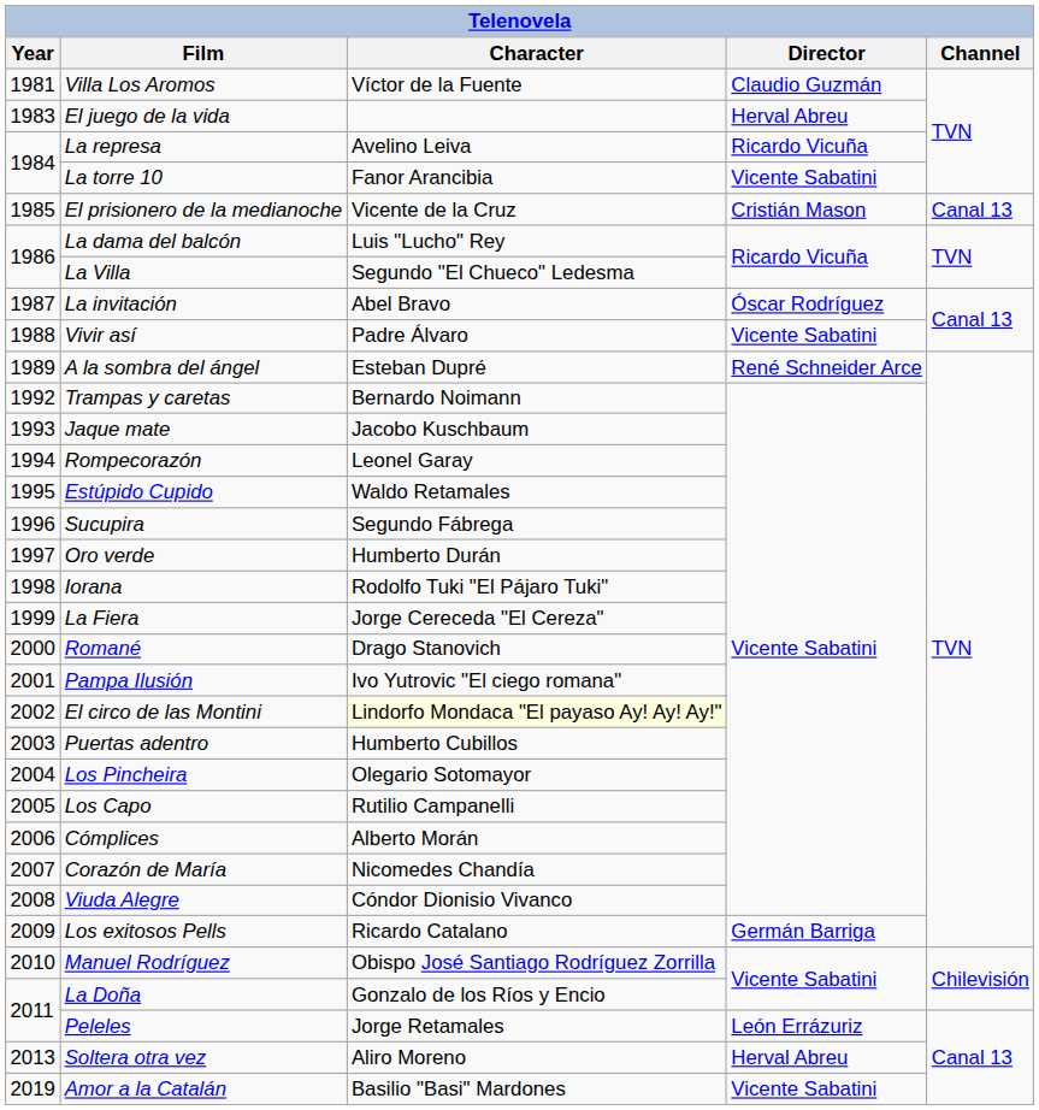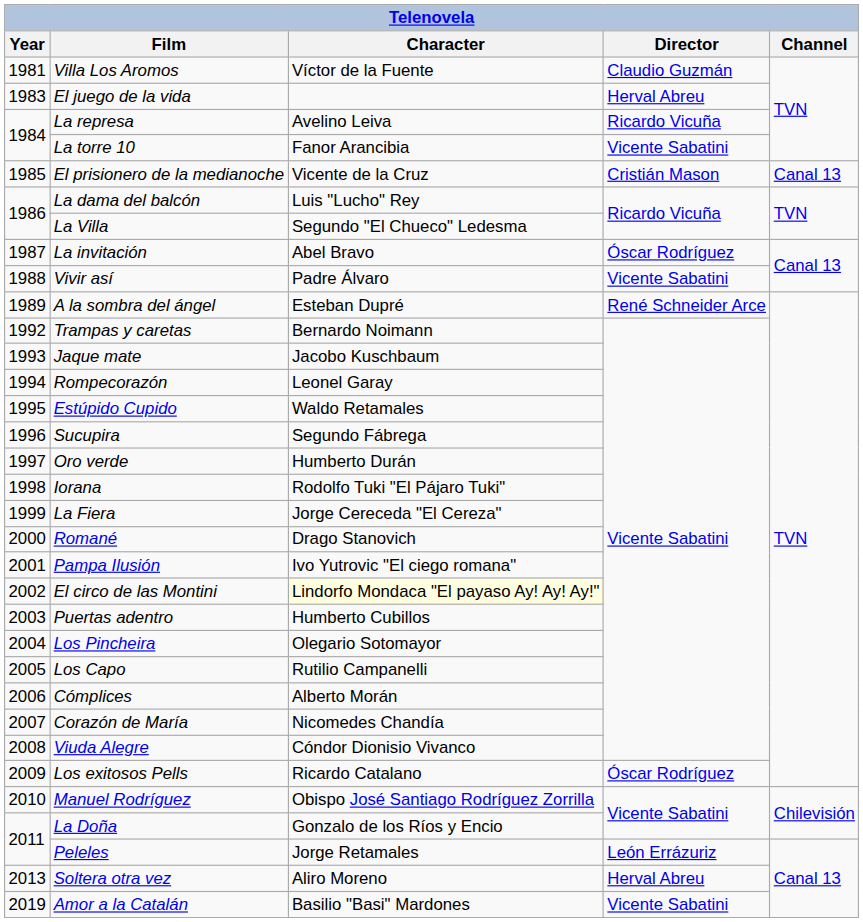 <table class="wikitable" style="font-size: 92%;">
 <tr>
 <th colspan="6" style="background: LightSteelBlue;"><a href='#'>Telenovela</a></th>
 </tr>
 <tr>
 <th>Year</th>
 <th>Film</th>
 <th>Character</th>
 <th>Director</th>
 <th>Channel</th>
 </tr>
 <tr>
 <td>1981</td>
 <td><em>Villa Los Aromos</em></td>
 <td>Víctor de la Fuente</td>
 <td><a href='#'>Claudio Guzmán</a></td>
 <td rowspan="4"><a href='#'>TVN</a></td>
 </tr>
 <tr>
 <td>1983</td>
 <td><em>El juego de la vida</em></td>
 <td></td>
 <td><a href='#'>Herval Abreu</a></td>
 </tr>
 <tr>
 <td rowspan="2">1984</td>
 <td><em>La represa</em></td>
 <td>Avelino Leiva</td>
 <td><a href='#'>Ricardo Vicuña</a></td>
 </tr>
 <tr>
 <td><em>La torre 10</em></td>
 <td>Fanor Arancibia</td>
 <td><a href='#'>Vicente Sabatini</a></td>
 </tr>
 <tr>
 <td>1985</td>
 <td><em>El prisionero de la medianoche</em></td>
 <td>Vicente de la Cruz</td>
 <td><a href='#'>Cristián Mason</a></td>
 <td><a href='#'>Canal 13</a></td>
 </tr>
 <tr>
 <td rowspan="2">1986</td>
 <td><em>La dama del balcón</em></td>
 <td>Luis "Lucho" Rey</td>
 <td rowspan="2"><a href='#'>Ricardo Vicuña</a></td>
 <td rowspan="2"><a href='#'>TVN</a></td>
 </tr>
 <tr>
 <td><em>La Villa</em></td>
 <td>Segundo "El Chueco" Ledesma</td>
 </tr>
 <tr>
 <td>1987</td>
 <td><em>La invitación</em></td>
 <td>Abel Bravo</td>
 <td><a href='#'>Óscar Rodríguez</a></td>
 <td rowspan="2"><a href='#'>Canal 13</a></td>
 </tr>
 <tr>
 <td>1988</td>
 <td><em>Vivir así</em></td>
 <td>Padre Álvaro</td>
 <td><a href='#'>Vicente Sabatini</a></td>
 </tr>
 <tr>
 <td>1989</td>
 <td><em>A la sombra del ángel</em></td>
 <td>Esteban Dupré</td>
 <td><a href='#'>René Schneider Arce</a></td>
 <td rowspan="19"><a href='#'>TVN</a></td>
 </tr>
 <tr>
 <td>1992</td>
 <td><em>Trampas y caretas</em></td>
 <td>Bernardo Noimann</td>
 <td rowspan="17"><a href='#'>Vicente Sabatini</a></td>
 </tr>
 <tr>
 <td>1993</td>
 <td><em>Jaque mate</em></td>
 <td>Jacobo Kuschbaum</td>
 </tr>
 <tr>
 <td>1994</td>
 <td><em>Rompecorazón</em></td>
 <td>Leonel Garay</td>
 </tr>
 <tr>
 <td>1995</td>
 <td><em><a href='#'>Estúpido Cupido</a></em></td>
 <td>Waldo Retamales</td>
 </tr>
 <tr>
 <td>1996</td>
 <td><em>Sucupira</em></td>
 <td>Segundo Fábrega</td>
 </tr>
 <tr>
 <td>1997</td>
 <td><em>Oro verde</em></td>
 <td>Humberto Durán</td>
 </tr>
 <tr>
 <td>1998</td>
 <td><em>Iorana</em></td>
 <td>Rodolfo Tuki "El Pájaro Tuki"</td>
 </tr>
 <tr>
 <td>1999</td>
 <td><em>La Fiera</em></td>
 <td>Jorge Cereceda "El Cereza"</td>
 </tr>
 <tr>
 <td>2000</td>
 <td><em><a href='#'>Romané</a></em></td>
 <td>Drago Stanovich</td>
 </tr>
 <tr>
 <td>2001</td>
 <td><em><a href='#'>Pampa Ilusión</a></em></td>
 <td>Ivo Yutrovic "El ciego romana"</td>
 </tr>
 <tr>
 <td>2002</td>
 <td><em>El circo de las Montini</em></td>
 <td style="background: lightyellow;">Lindorfo Mondaca "El payaso Ay! Ay! Ay!"</td>
 </tr>
 <tr>
 <td>2003</td>
 <td><em>Puertas adentro</em></td>
 <td>Humberto Cubillos</td>
 </tr>
 <tr>
 <td>2004</td>
 <td><em><a href='#'>Los Pincheira</a></em></td>
 <td>Olegario Sotomayor</td>
 </tr>
 <tr>
 <td>2005</td>
 <td><em>Los Capo</em></td>
 <td>Rutilio Campanelli</td>
 </tr>
 <tr>
 <td>2006</td>
 <td><em>Cómplices</em></td>
 <td>Alberto Morán</td>
 </tr>
 <tr>
 <td>2007</td>
 <td><em>Corazón de María</em></td>
 <td>Nicomedes Chandía</td>
 </tr>
 <tr>
 <td>2008</td>
 <td><em><a href='#'>Viuda Alegre</a></em></td>
 <td>Cóndor Dionisio Vivanco</td>
 </tr>
 <tr>
 <td>2009</td>
 <td><em>Los exitosos Pells</em></td>
 <td>Ricardo Catalano</td>
-<td><a href='#'>Germán Barriga</a></td>
+<td><a href='#'>Óscar Rodríguez</a></td>
 </tr>
 <tr>
 <td>2010</td>
 <td><em><a href='#'>Manuel Rodríguez</a></em></td>
 <td>Obispo <a href='#'>José Santiago Rodríguez Zorrilla</a></td>
 <td rowspan="2"><a href='#'>Vicente Sabatini</a></td>
 <td rowspan="2"><a href='#'>Chilevisión</a></td>
 </tr>
 <tr>
 <td rowspan="2">2011</td>
 <td><em><a href='#'>La Doña</a></em></td>
 <td>Gonzalo de los Ríos y Encio</td>
 </tr>
 <tr>
 <td><em><a href='#'>Peleles</a></em></td>
 <td>Jorge Retamales</td>
 <td><a href='#'>León Errázuriz</a></td>
 <td rowspan="3"><a href='#'>Canal 13</a></td>
 </tr>
 <tr>
 <td>2013</td>
 <td><em><a href='#'>Soltera otra vez</a></em></td>
 <td>Aliro Moreno</td>
 <td><a href='#'>Herval Abreu</a></td>
 </tr>
 <tr>
 <td>2019</td>
 <td><em><a href='#'>Amor a la Catalán</a></em></td>
 <td>Basilio "Basi" Mardones</td>
 <td><a href='#'>Vicente Sabatini</a></td>
 </tr>
 <tr>
 </tr>
 </table>
